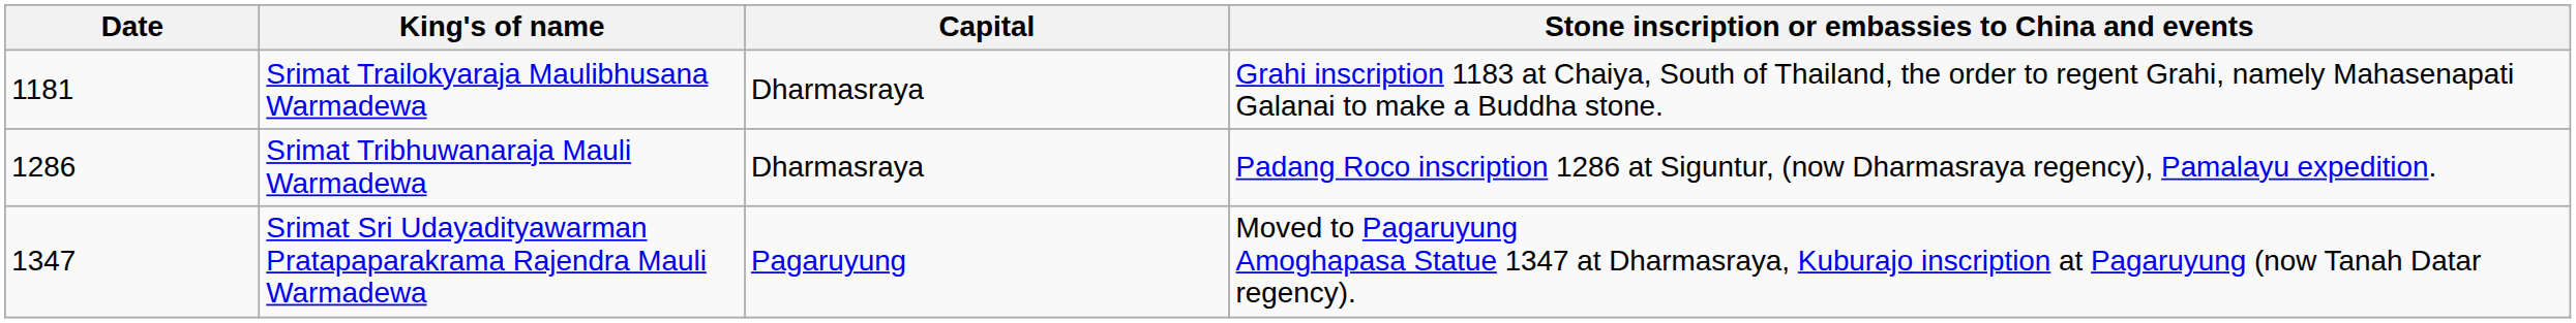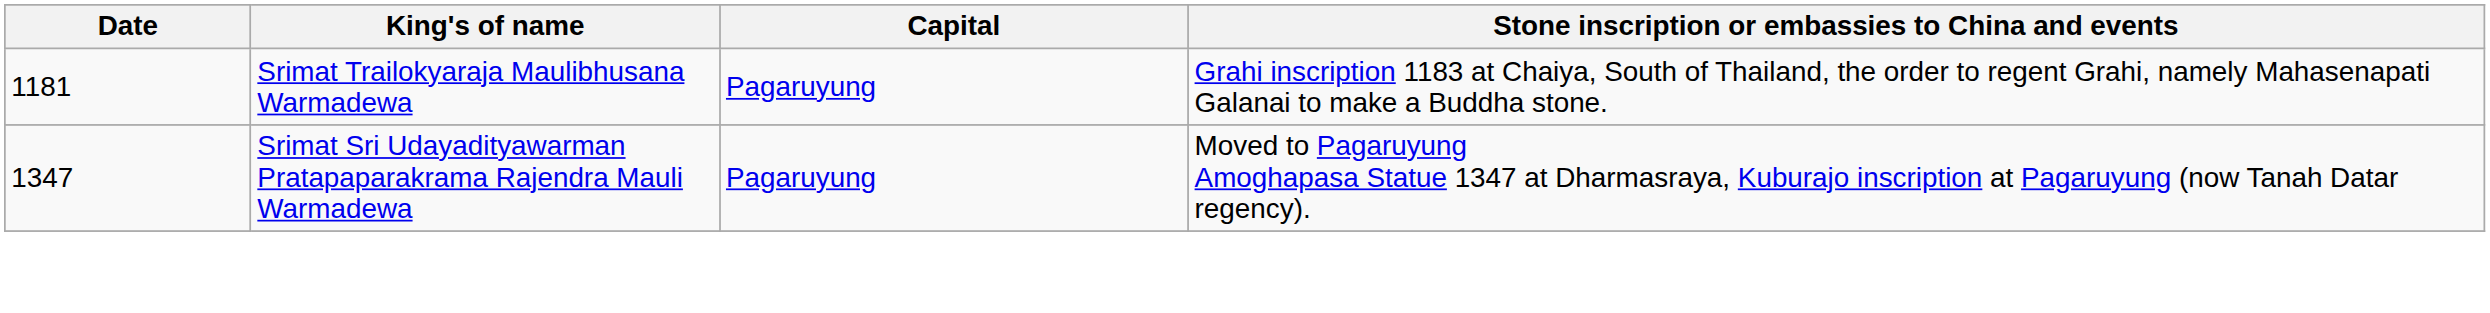 <table class="wikitable sortable" border="1" width="90%">
 <tr>
 <th width="70px">Date</th>
 <th width="140px">King's of name</th>
 <th width="140px">Capital</th>
 <th width="400px">Stone inscription or embassies to China and events</th>
 </tr>
 <tr>
 <td>1181</td>
 <td><a href='#'>Srimat Trailokyaraja Maulibhusana Warmadewa</a></td>
-<td>Dharmasraya</td>
+<td><a href='#'>Pagaruyung</a></td>
 <td><a href='#'>Grahi inscription</a> 1183 at Chaiya, South of Thailand, the order to regent Grahi, namely Mahasenapati Galanai to make a Buddha stone.</td>
-</tr>
-<tr>
-<td>1286</td>
-<td><a href='#'>Srimat Tribhuwanaraja Mauli Warmadewa</a></td>
-<td>Dharmasraya</td>
-<td><a href='#'>Padang Roco inscription</a> 1286 at Siguntur, (now Dharmasraya regency), <a href='#'>Pamalayu expedition</a>.</td>
 </tr>
 <tr>
 <td>1347</td>
 <td><a href='#'>Srimat Sri Udayadityawarman Pratapaparakrama Rajendra Mauli Warmadewa</a></td>
 <td><a href='#'>Pagaruyung</a></td>
 <td>Moved to <a href='#'>Pagaruyung</a><br><a href='#'>Amoghapasa Statue</a> 1347 at Dharmasraya, <a href='#'>Kuburajo inscription</a> at <a href='#'>Pagaruyung</a> (now Tanah Datar regency).</td>
 </tr>
 </table>
